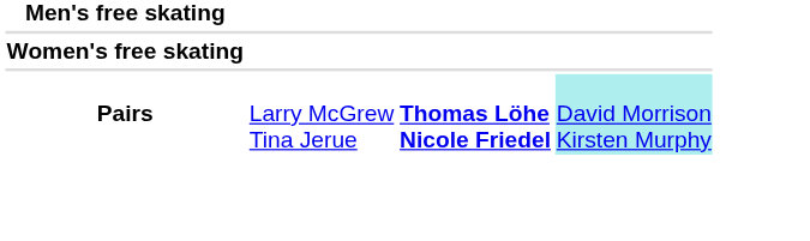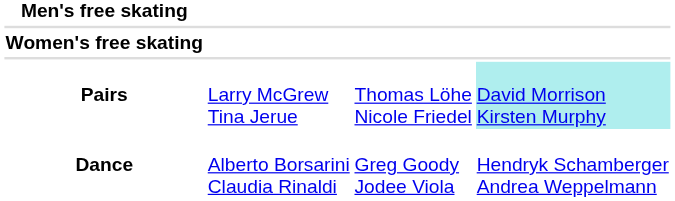 <table>
 <tr>
 <th scope="row">Men's free skating</th>
 <td></td>
 <td></td>
 <td></td>
 </tr>
 <tr bgcolor=#DDDDDD>
 <td colspan=4></td>
 </tr>
 <tr>
 <th scope="row">Women's free skating</th>
 <td></td>
 <td></td>
 <td></td>
 </tr>
 <tr bgcolor=#DDDDDD>
 <td colspan=4></td>
 </tr>
 <tr>
 <th scope="row">Pairs</th>
 <td><br><a href='#'>Larry McGrew</a><br><a href='#'>Tina Jerue</a></td>
-<td><strong><br><a href='#'>Thomas Löhe</a><br><a href='#'>Nicole Friedel</a></strong></td>
+<td><br><a href='#'>Thomas Löhe</a><br><a href='#'>Nicole Friedel</a></td>
 <td style="background: paleturquoise;"><br><a href='#'>David Morrison</a><br><a href='#'>Kirsten Murphy</a></td>
 </tr>
+<tr>
+<th scope="row">Dance</th>
+<td><br><a href='#'>Alberto Borsarini</a><br><a href='#'>Claudia Rinaldi</a></td>
+<td><br><a href='#'>Greg Goody</a><br><a href='#'>Jodee Viola</a></td>
+<td><br><a href='#'>Hendryk Schamberger</a><br><a href='#'>Andrea Weppelmann</a></td>
+</tr>
 </table>
